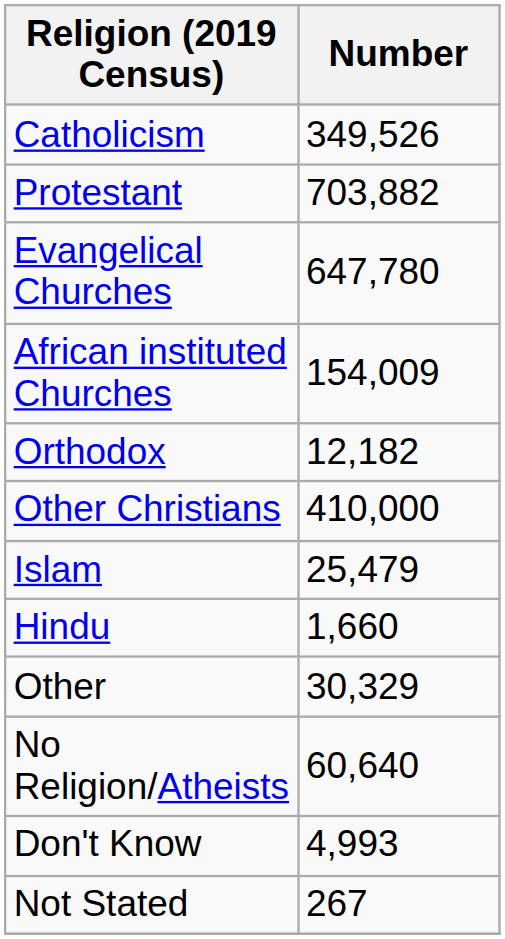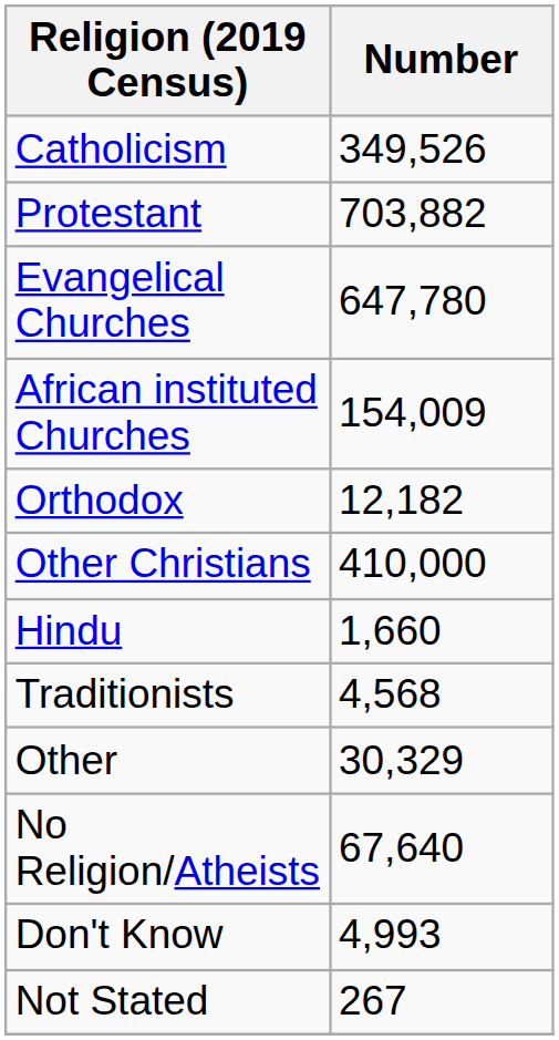 <table class="wikitable">
 <tr>
 <th style="width:100px;">Religion (2019 Census)</th>
 <th style="width:80px;">Number</th>
 </tr>
 <tr>
 <td><a href='#'>Catholicism</a></td>
 <td>349,526</td>
 </tr>
 <tr>
 <td><a href='#'>Protestant</a></td>
 <td>703,882</td>
 </tr>
 <tr>
 <td><a href='#'>Evangelical Churches</a></td>
 <td>647,780</td>
 </tr>
 <tr>
 <td><a href='#'>African instituted Churches</a></td>
 <td>154,009</td>
 </tr>
 <tr>
 <td><a href='#'>Orthodox</a></td>
 <td>12,182</td>
 </tr>
 <tr>
 <td><a href='#'>Other Christians</a></td>
 <td>410,000</td>
 </tr>
 <tr>
-<td><a href='#'>Islam</a></td>
-<td>25,479</td>
+<td><a href='#'>Hindu</a></td>
+<td>1,660</td>
 </tr>
 <tr>
-<td><a href='#'>Hindu</a></td>
-<td>1,660</td>
+<td>Traditionists</td>
+<td>4,568</td>
 </tr>
 <tr>
 <td>Other</td>
 <td>30,329</td>
 </tr>
 <tr>
 <td>No Religion/<a href='#'>Atheists</a></td>
-<td>60,640</td>
+<td>67,640</td>
 </tr>
 <tr>
 <td>Don't Know</td>
 <td>4,993</td>
 </tr>
 <tr>
 <td>Not Stated</td>
 <td>267</td>
 </tr>
 <tr>
 </tr>
 </table>
